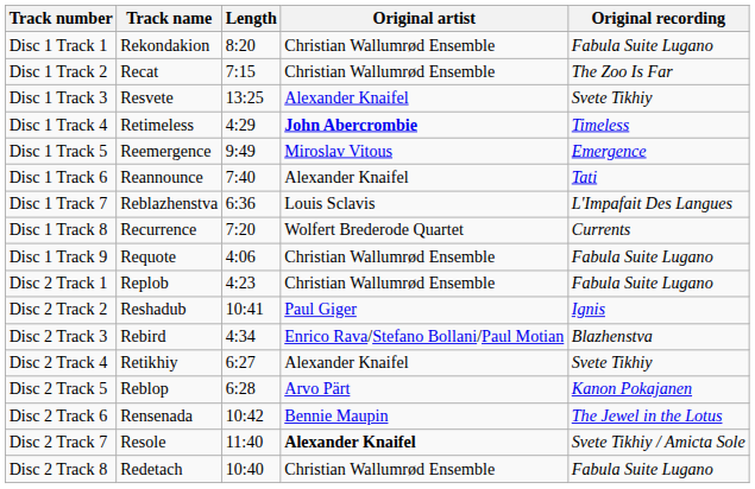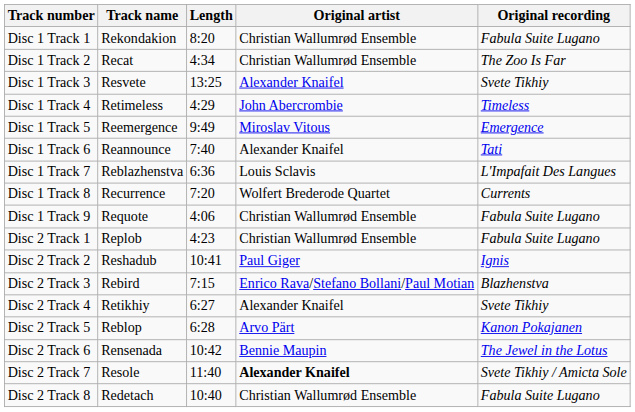 <table align="center" | class="wikitable sortable" | bgcolor="#CCCCCC">
 <tr>
 <th>Track number</th>
 <th>Track name</th>
 <th>Length</th>
 <th>Original artist</th>
 <th>Original recording</th>
 </tr>
 <tr>
 <td>Disc 1 Track 1</td>
 <td>Rekondakion</td>
 <td>8:20</td>
 <td>Christian Wallumrød Ensemble</td>
 <td><em>Fabula Suite Lugano</em></td>
 </tr>
 <tr>
 <td>Disc 1 Track 2</td>
 <td>Recat</td>
-<td>7:15</td>
+<td>4:34</td>
 <td>Christian Wallumrød Ensemble</td>
 <td><em>The Zoo Is Far</em></td>
 </tr>
 <tr>
 <td>Disc 1 Track 3</td>
 <td>Resvete</td>
 <td>13:25</td>
 <td><a href='#'>Alexander Knaifel</a></td>
 <td><em>Svete Tikhiy</em></td>
 </tr>
 <tr>
 <td>Disc 1 Track 4</td>
 <td>Retimeless</td>
 <td>4:29</td>
-<td><strong><a href='#'>John Abercrombie</a></strong></td>
+<td><a href='#'>John Abercrombie</a></td>
 <td><em><a href='#'>Timeless</a></em></td>
 </tr>
 <tr>
 <td>Disc 1 Track 5</td>
 <td>Reemergence</td>
 <td>9:49</td>
 <td><a href='#'>Miroslav Vitous</a></td>
 <td><em><a href='#'>Emergence</a></em></td>
 </tr>
 <tr>
 <td>Disc 1 Track 6</td>
 <td>Reannounce</td>
 <td>7:40</td>
 <td>Alexander Knaifel</td>
 <td><em><a href='#'>Tati</a></em></td>
 </tr>
 <tr>
 <td>Disc 1 Track 7</td>
 <td>Reblazhenstva</td>
 <td>6:36</td>
 <td>Louis Sclavis</td>
 <td><em>L'Impafait Des Langues</em></td>
 </tr>
 <tr>
 <td>Disc 1 Track 8</td>
 <td>Recurrence</td>
 <td>7:20</td>
 <td>Wolfert Brederode Quartet</td>
 <td><em>Currents</em></td>
 </tr>
 <tr>
 <td>Disc 1 Track 9</td>
 <td>Requote</td>
 <td>4:06</td>
 <td>Christian Wallumrød Ensemble</td>
 <td><em>Fabula Suite Lugano</em></td>
 </tr>
 <tr>
 <td>Disc 2 Track 1</td>
 <td>Replob</td>
 <td>4:23</td>
 <td>Christian Wallumrød Ensemble</td>
 <td><em>Fabula Suite Lugano</em></td>
 </tr>
 <tr>
 <td>Disc 2 Track 2</td>
 <td>Reshadub</td>
 <td>10:41</td>
 <td><a href='#'>Paul Giger</a></td>
 <td><em><a href='#'>Ignis</a></em></td>
 </tr>
 <tr>
 <td>Disc 2 Track 3</td>
 <td>Rebird</td>
-<td>4:34</td>
+<td>7:15</td>
 <td><a href='#'>Enrico Rava</a>/<a href='#'>Stefano Bollani</a>/<a href='#'>Paul Motian</a></td>
 <td><em>Blazhenstva</em></td>
 </tr>
 <tr>
 <td>Disc 2 Track 4</td>
 <td>Retikhiy</td>
 <td>6:27</td>
 <td>Alexander Knaifel</td>
 <td><em>Svete Tikhiy</em></td>
 </tr>
 <tr>
 <td>Disc 2 Track 5</td>
 <td>Reblop</td>
 <td>6:28</td>
 <td><a href='#'>Arvo Pärt</a></td>
 <td><em><a href='#'>Kanon Pokajanen</a></em></td>
 </tr>
 <tr>
 <td>Disc 2 Track 6</td>
 <td>Rensenada</td>
 <td>10:42</td>
 <td><a href='#'>Bennie Maupin</a></td>
 <td><em><a href='#'>The Jewel in the Lotus</a></em></td>
 </tr>
 <tr>
 <td>Disc 2 Track 7</td>
 <td>Resole</td>
 <td>11:40</td>
 <td><strong>Alexander Knaifel</strong></td>
 <td><em>Svete Tikhiy / Amicta Sole</em></td>
 </tr>
 <tr>
 <td>Disc 2 Track 8</td>
 <td>Redetach</td>
 <td>10:40</td>
 <td>Christian Wallumrød Ensemble</td>
 <td><em>Fabula Suite Lugano</em></td>
 </tr>
 </table>
